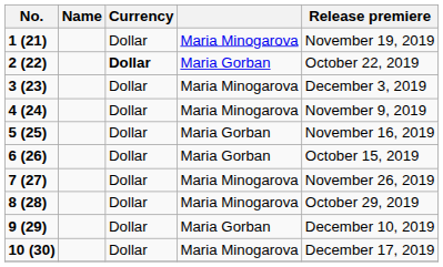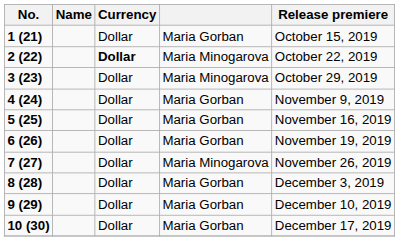 <table class="wikitable collapsed">
 <tr>
 <th>No.</th>
 <th>Name</th>
 <th>Currency</th>
 <th></th>
 <th>Release premiere</th>
 </tr>
 <tr>
 <td><strong>1 (21)</strong></td>
 <td> </td>
 <td>Dollar</td>
-<td><a href='#'>Maria Minogarova</a></td>
-<td>November 19, 2019</td>
+<td>Maria Gorban</td>
+<td>October 15, 2019</td>
 </tr>
 <tr>
 <td><strong>2 (22)</strong></td>
 <td> </td>
 <td><strong>Dollar</strong></td>
-<td><a href='#'>Maria Gorban</a></td>
+<td>Maria Minogarova</td>
 <td>October 22, 2019</td>
 </tr>
 <tr>
 <td><strong>3 (23)</strong></td>
 <td></td>
 <td>Dollar</td>
 <td>Maria Minogarova</td>
-<td>December 3, 2019</td>
+<td>October 29, 2019</td>
 </tr>
 <tr>
 <td><strong>4 (24)</strong></td>
 <td> </td>
 <td>Dollar</td>
-<td>Maria Minogarova</td>
+<td>Maria Gorban</td>
 <td>November 9, 2019</td>
 </tr>
 <tr>
 <td><strong>5 (25)</strong></td>
 <td></td>
 <td>Dollar</td>
 <td>Maria Gorban</td>
 <td>November 16, 2019</td>
 </tr>
 <tr>
 <td><strong>6 (26)</strong></td>
 <td></td>
 <td>Dollar</td>
 <td>Maria Gorban</td>
-<td>October 15, 2019</td>
+<td>November 19, 2019</td>
 </tr>
 <tr>
 <td><strong>7 (27)</strong></td>
 <td></td>
 <td>Dollar</td>
 <td>Maria Minogarova</td>
 <td>November 26, 2019</td>
 </tr>
 <tr>
 <td><strong>8 (28)</strong></td>
 <td></td>
 <td>Dollar</td>
-<td>Maria Minogarova</td>
-<td>October 29, 2019</td>
+<td>Maria Gorban</td>
+<td>December 3, 2019</td>
 </tr>
 <tr>
 <td><strong>9 (29)</strong></td>
 <td>  </td>
 <td>Dollar</td>
 <td>Maria Gorban</td>
 <td>December 10, 2019</td>
 </tr>
 <tr>
 <td><strong>10 (30)</strong></td>
 <td> </td>
 <td>Dollar</td>
-<td>Maria Minogarova</td>
+<td>Maria Gorban</td>
 <td>December 17, 2019</td>
 </tr>
 <tr>
 </tr>
 </table>
